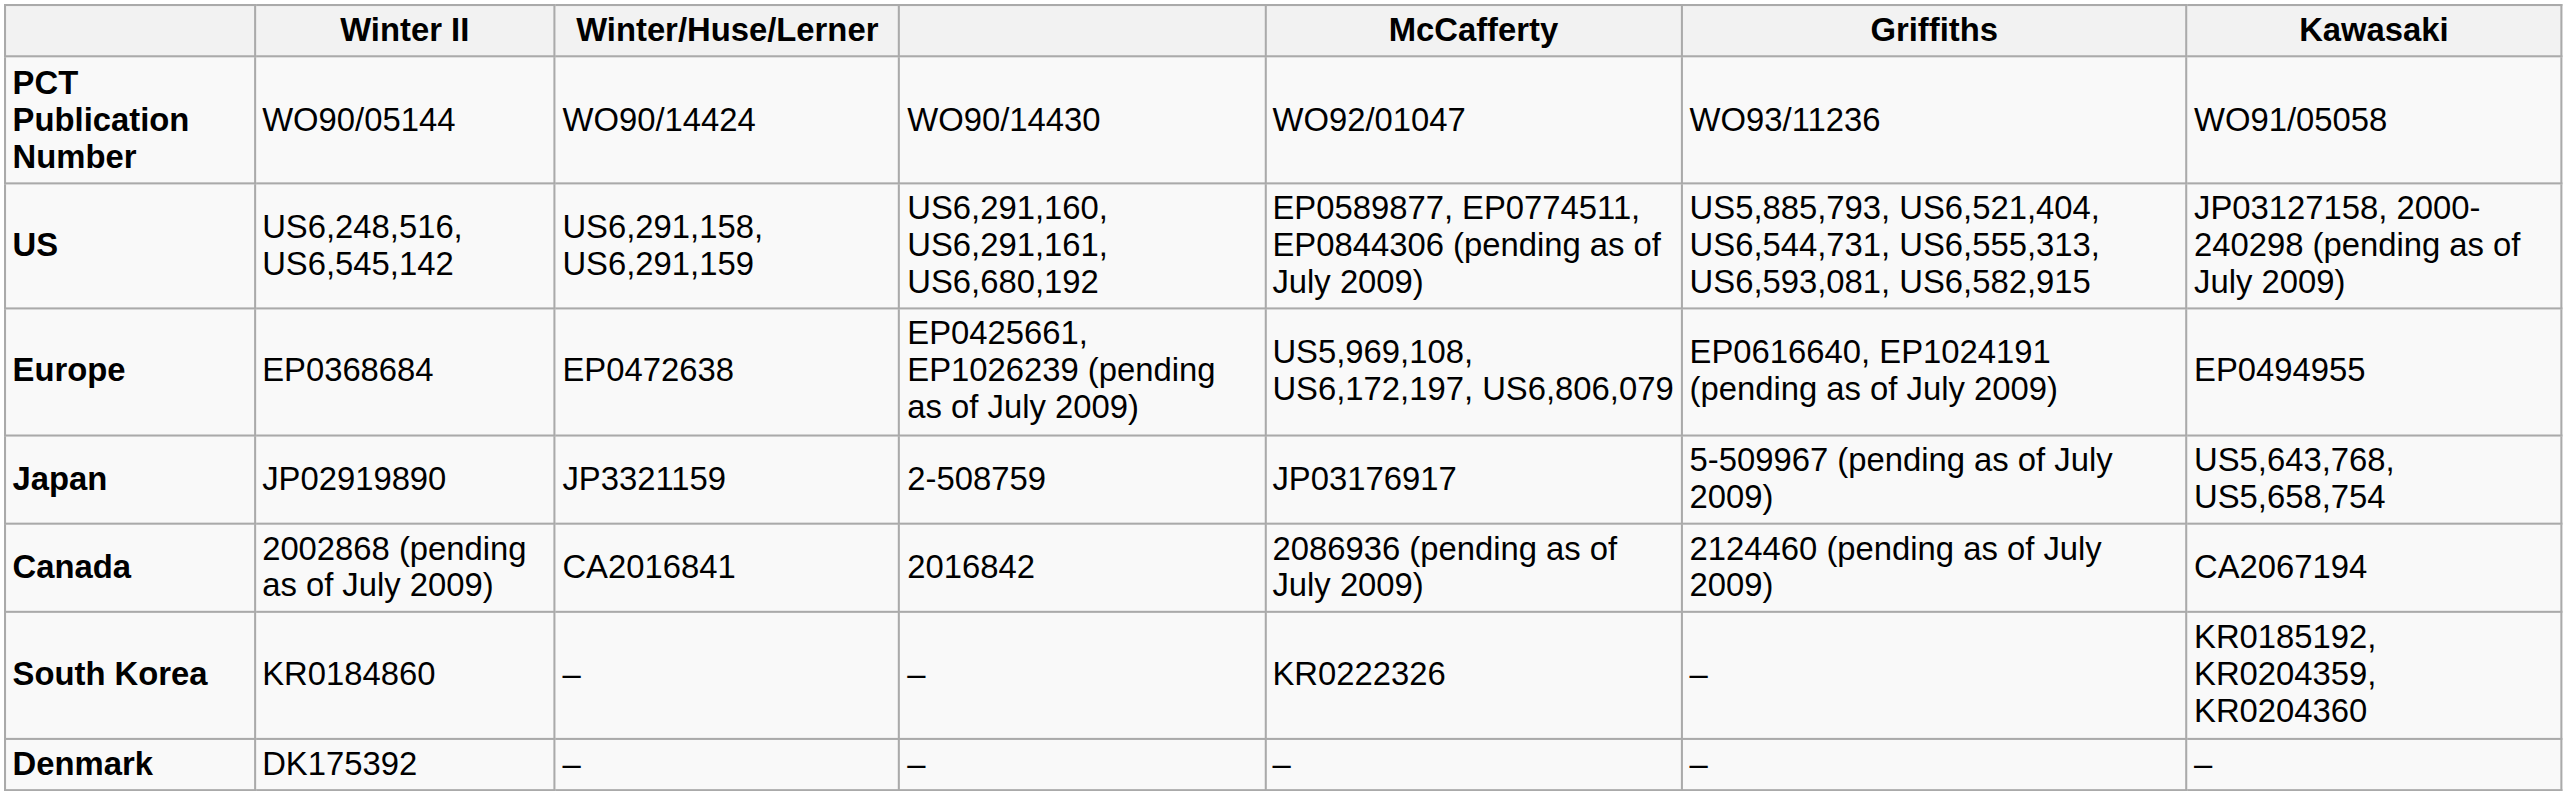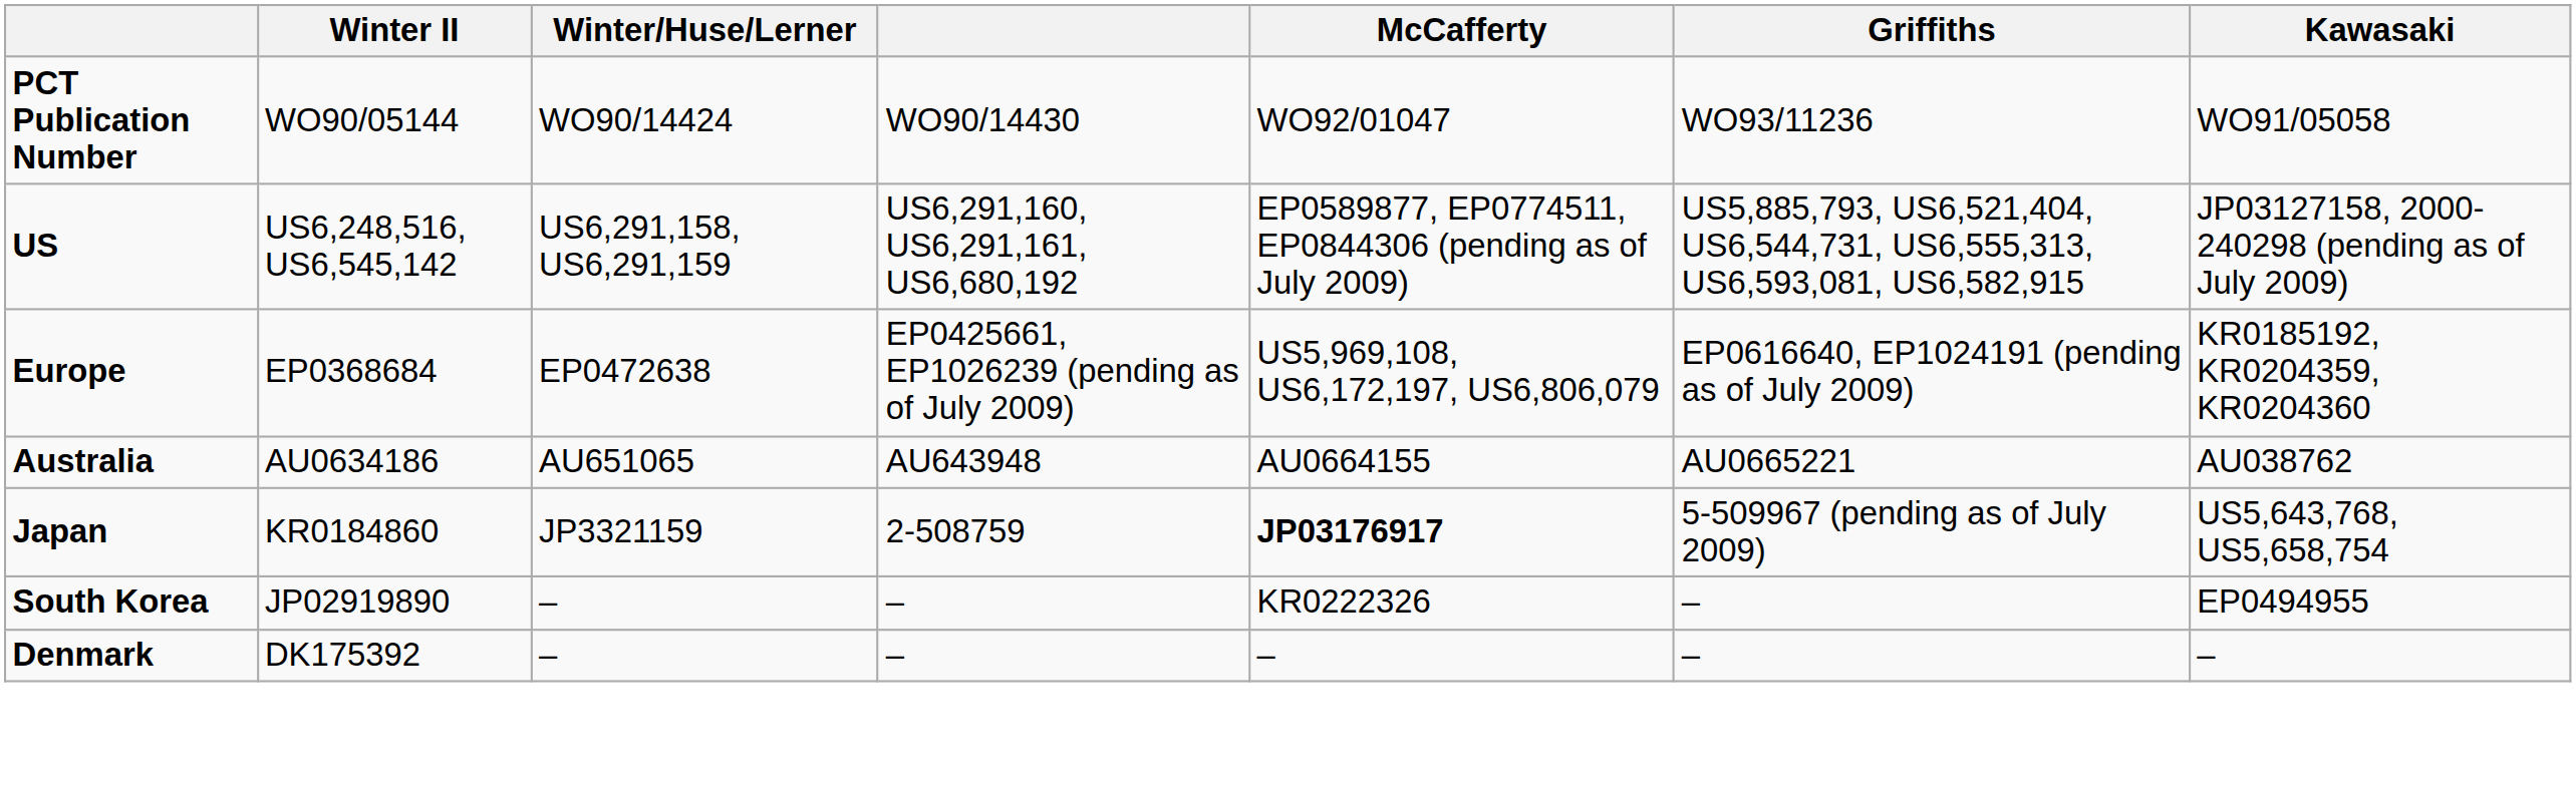 <table class="wikitable">
 <tr>
 <th></th>
 <th>Winter II</th>
 <th>Winter/Huse/Lerner</th>
 <th></th>
 <th>McCafferty</th>
 <th>Griffiths</th>
 <th>Kawasaki</th>
 </tr>
 <tr>
 <td><strong>PCT Publication Number</strong></td>
 <td>WO90/05144</td>
 <td>WO90/14424</td>
 <td>WO90/14430</td>
 <td>WO92/01047</td>
 <td>WO93/11236</td>
 <td>WO91/05058</td>
 </tr>
 <tr>
 <td><strong>US</strong></td>
 <td>US6,248,516, US6,545,142</td>
 <td>US6,291,158, US6,291,159</td>
 <td>US6,291,160, US6,291,161, US6,680,192</td>
 <td>EP0589877, EP0774511, EP0844306 (pending as of July 2009)</td>
 <td>US5,885,793, US6,521,404, US6,544,731, US6,555,313, US6,593,081, US6,582,915</td>
 <td>JP03127158, 2000-240298 (pending as of July 2009)</td>
 </tr>
 <tr>
 <td><strong>Europe</strong></td>
 <td>EP0368684</td>
 <td>EP0472638</td>
 <td>EP0425661, EP1026239 (pending as of July 2009)</td>
 <td>US5,969,108, US6,172,197, US6,806,079</td>
 <td>EP0616640, EP1024191 (pending as of July 2009)</td>
-<td>EP0494955</td>
+<td>KR0185192, KR0204359, KR0204360</td>
+</tr>
+<tr>
+<td><strong>Australia</strong></td>
+<td>AU0634186</td>
+<td>AU651065</td>
+<td>AU643948</td>
+<td>AU0664155</td>
+<td>AU0665221</td>
+<td>AU038762</td>
 </tr>
 <tr>
 <td><strong>Japan</strong></td>
-<td>JP02919890</td>
+<td>KR0184860</td>
 <td>JP3321159</td>
 <td>2-508759</td>
-<td>JP03176917</td>
+<td><strong>JP03176917</strong></td>
 <td>5-509967 (pending as of July 2009)</td>
 <td>US5,643,768, US5,658,754</td>
 </tr>
 <tr>
-<td><strong>Canada</strong></td>
-<td>2002868 (pending as of July 2009)</td>
-<td>CA2016841</td>
-<td>2016842</td>
-<td>2086936 (pending as of July 2009)</td>
-<td>2124460 (pending as of July 2009)</td>
-<td>CA2067194</td>
-</tr>
-<tr>
 <td><strong>South Korea</strong></td>
-<td>KR0184860</td>
+<td>JP02919890</td>
 <td>–</td>
 <td>–</td>
 <td>KR0222326</td>
 <td>–</td>
-<td>KR0185192, KR0204359, KR0204360</td>
+<td>EP0494955</td>
 </tr>
 <tr>
 <td><strong>Denmark</strong></td>
 <td>DK175392</td>
 <td>–</td>
 <td>–</td>
 <td>–</td>
 <td>–</td>
 <td>–</td>
 </tr>
 </table>
